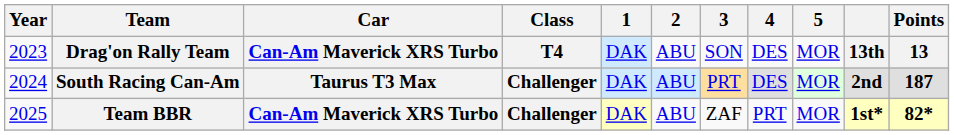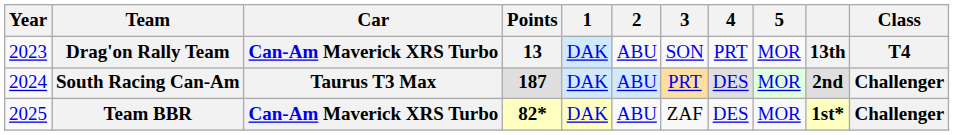 <table class="wikitable" style="text-align:center; font-size:90%">
 <tr>
 <th>Year</th>
 <th>Team</th>
 <th>Car</th>
-<th>Class</th>
+<th>Points</th>
 <th>1</th>
 <th>2</th>
 <th>3</th>
 <th>4</th>
 <th>5</th>
 <th></th>
-<th>Points</th>
+<th>Class</th>
 </tr>
 <tr>
 <td><a href='#'>2023</a></td>
 <th>Drag'on Rally Team</th>
 <th><a href='#'>Can-Am</a> Maverick XRS Turbo</th>
-<th>T4</th>
+<th>13</th>
 <td style="background:#CFEAFF;"><a href='#'>DAK</a><br></td>
 <td style="background:#;"><a href='#'>ABU</a></td>
 <td style="background:#;"><a href='#'>SON</a></td>
-<td style="background:#;"><a href='#'>DES</a></td>
+<td style="background:#;"><a href='#'>PRT</a></td>
 <td style="background:#;"><a href='#'>MOR</a></td>
 <th>13th</th>
-<th>13</th>
+<th>T4</th>
 </tr>
 <tr>
 <td><a href='#'>2024</a></td>
 <th>South Racing Can-Am</th>
 <th>Taurus T3 Max</th>
-<th>Challenger</th>
+<th style="background:#DFDFDF;">187</th>
 <td style="background:#CFEAFF;"><a href='#'>DAK</a><br></td>
 <td style="background:#CFEAFF;"><a href='#'>ABU</a><br></td>
 <td style="background:#FFDF9F;"><a href='#'>PRT</a><br></td>
 <td style="background:#DFDFDF;"><a href='#'>DES</a><br></td>
 <td style="background:#DFFFDF;"><a href='#'>MOR</a><br></td>
 <th style="background:#DFDFDF;">2nd</th>
-<th style="background:#DFDFDF;">187</th>
+<th>Challenger</th>
 </tr>
 <tr>
 <td><a href='#'>2025</a></td>
 <th>Team BBR</th>
 <th><a href='#'>Can-Am</a> Maverick XRS Turbo</th>
-<th>Challenger</th>
+<th style="background:#FFFFBF;">82*</th>
 <td style="background:#FFFFBF;"><a href='#'>DAK</a><br></td>
 <td style="background:#;"><a href='#'>ABU</a></td>
 <td style="background:#;">ZAF</td>
-<td style="background:#;"><a href='#'>PRT</a></td>
+<td style="background:#;"><a href='#'>DES</a></td>
 <td style="background:#;"><a href='#'>MOR</a></td>
 <th style="background:#FFFFBF;">1st*</th>
-<th style="background:#FFFFBF;">82*</th>
+<th>Challenger</th>
 </tr>
 </table>
